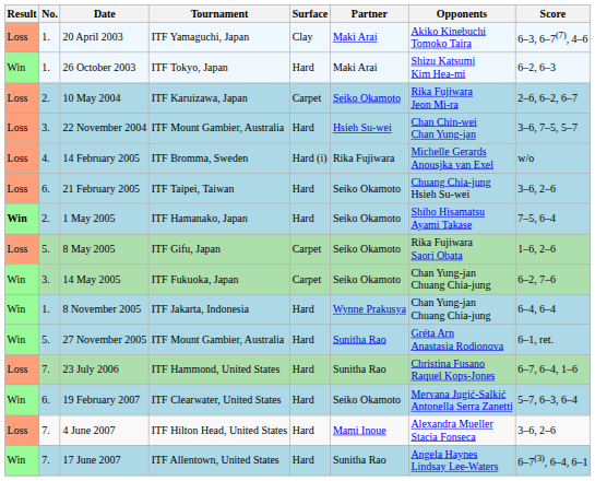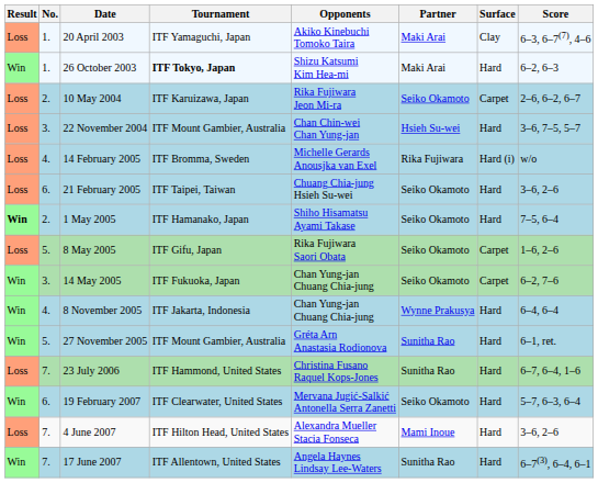 <table class="sortable wikitable" style=font-size:97%>
 <tr>
 <th>Result</th>
 <th>No.</th>
 <th>Date</th>
 <th>Tournament</th>
+<th>Opponents</th>
+<th>Partner</th>
 <th>Surface</th>
-<th>Partner</th>
-<th>Opponents</th>
 <th class="unsortable">Score</th>
 </tr>
 <tr style="background:#f0f8ff;">
 <td style="background:#ffa07a;">Loss</td>
 <td>1.</td>
 <td>20 April 2003</td>
 <td>ITF Yamaguchi, Japan</td>
+<td> <a href='#'>Akiko Kinebuchi</a> <br>  <a href='#'>Tomoko Taira</a></td>
+<td> <a href='#'>Maki Arai</a></td>
 <td>Clay</td>
-<td> <a href='#'>Maki Arai</a></td>
-<td> <a href='#'>Akiko Kinebuchi</a> <br>  <a href='#'>Tomoko Taira</a></td>
 <td>6–3, 6–7<sup>(7)</sup>, 4–6</td>
 </tr>
 <tr style="background:#f0f8ff;">
 <td style="background:#98fb98;">Win</td>
 <td>1.</td>
 <td>26 October 2003</td>
-<td>ITF Tokyo, Japan</td>
+<td><strong>ITF Tokyo, Japan</strong></td>
+<td> <a href='#'>Shizu Katsumi</a> <br>  <a href='#'>Kim Hea-mi</a></td>
+<td> Maki Arai</td>
 <td>Hard</td>
-<td> Maki Arai</td>
-<td> <a href='#'>Shizu Katsumi</a> <br>  <a href='#'>Kim Hea-mi</a></td>
 <td>6–2, 6–3</td>
 </tr>
 <tr style="background:lightblue;">
 <td style="background:#ffa07a;">Loss</td>
 <td>2.</td>
 <td>10 May 2004</td>
 <td>ITF Karuizawa, Japan</td>
+<td> <a href='#'>Rika Fujiwara</a> <br>  <a href='#'>Jeon Mi-ra</a></td>
+<td> <a href='#'>Seiko Okamoto</a></td>
 <td>Carpet</td>
-<td> <a href='#'>Seiko Okamoto</a></td>
-<td> <a href='#'>Rika Fujiwara</a> <br>  <a href='#'>Jeon Mi-ra</a></td>
 <td>2–6, 6–2, 6–7</td>
 </tr>
 <tr style="background:lightblue;">
 <td style="background:#ffa07a;">Loss</td>
 <td>3.</td>
 <td>22 November 2004</td>
 <td>ITF Mount Gambier, Australia</td>
+<td> <a href='#'>Chan Chin-wei</a> <br>  <a href='#'>Chan Yung-jan</a></td>
+<td> <a href='#'>Hsieh Su-wei</a></td>
 <td>Hard</td>
-<td> <a href='#'>Hsieh Su-wei</a></td>
-<td> <a href='#'>Chan Chin-wei</a> <br>  <a href='#'>Chan Yung-jan</a></td>
 <td>3–6, 7–5, 5–7</td>
 </tr>
 <tr style="background:lightblue;">
 <td style="background:#ffa07a;">Loss</td>
 <td>4.</td>
 <td>14 February 2005</td>
 <td>ITF Bromma, Sweden</td>
+<td> <a href='#'>Michelle Gerards</a> <br>  <a href='#'>Anousjka van Exel</a></td>
+<td> Rika Fujiwara</td>
 <td>Hard (i)</td>
-<td> Rika Fujiwara</td>
-<td> <a href='#'>Michelle Gerards</a> <br>  <a href='#'>Anousjka van Exel</a></td>
 <td>w/o</td>
 </tr>
 <tr style="background:lightblue;">
 <td style="background:#ffa07a;">Loss</td>
 <td>6.</td>
 <td>21 February 2005</td>
 <td>ITF Taipei, Taiwan</td>
+<td> <a href='#'>Chuang Chia-jung</a> <br>  Hsieh Su-wei</td>
+<td> Seiko Okamoto</td>
 <td>Hard</td>
-<td> Seiko Okamoto</td>
-<td> <a href='#'>Chuang Chia-jung</a> <br>  Hsieh Su-wei</td>
 <td>3–6, 2–6</td>
 </tr>
 <tr style="background:lightblue;">
 <td style="background:#98fb98;"><strong>Win</strong></td>
 <td>2.</td>
 <td>1 May 2005</td>
 <td>ITF Hamanako, Japan</td>
+<td> <a href='#'>Shiho Hisamatsu</a> <br>  <a href='#'>Ayami Takase</a></td>
+<td> Seiko Okamoto</td>
 <td>Hard</td>
-<td> Seiko Okamoto</td>
-<td> <a href='#'>Shiho Hisamatsu</a> <br>  <a href='#'>Ayami Takase</a></td>
 <td>7–5, 6–4</td>
 </tr>
 <tr style="background:#addfad;">
 <td style="background:#ffa07a;">Loss</td>
 <td>5.</td>
 <td>8 May 2005</td>
 <td>ITF Gifu, Japan</td>
+<td> Rika Fujiwara <br>  <a href='#'>Saori Obata</a></td>
+<td> Seiko Okamoto</td>
 <td>Carpet</td>
-<td> Seiko Okamoto</td>
-<td> Rika Fujiwara <br>  <a href='#'>Saori Obata</a></td>
 <td>1–6, 2–6</td>
 </tr>
 <tr bgcolor="#ADDFAD">
 <td style="background:#98fb98;">Win</td>
 <td>3.</td>
 <td>14 May 2005</td>
 <td>ITF Fukuoka, Japan</td>
+<td> Chan Yung-jan <br>  Chuang Chia-jung</td>
+<td> Seiko Okamoto</td>
 <td>Carpet</td>
-<td> Seiko Okamoto</td>
-<td> Chan Yung-jan <br>  Chuang Chia-jung</td>
 <td>6–2, 7–6</td>
 </tr>
 <tr style="background:lightblue;">
 <td style="background:#98fb98;">Win</td>
-<td>1.</td>
+<td>4.</td>
 <td>8 November 2005</td>
 <td>ITF Jakarta, Indonesia</td>
+<td> Chan Yung-jan <br>  Chuang Chia-jung</td>
+<td> <a href='#'>Wynne Prakusya</a></td>
 <td>Hard</td>
-<td> <a href='#'>Wynne Prakusya</a></td>
-<td> Chan Yung-jan <br>  Chuang Chia-jung</td>
 <td>6–4, 6–4</td>
 </tr>
 <tr style="background:lightblue;">
 <td style="background:#98fb98;">Win</td>
 <td>5.</td>
 <td>27 November 2005</td>
 <td>ITF Mount Gambier, Australia</td>
+<td> <a href='#'>Gréta Arn</a> <br>  <a href='#'>Anastasia Rodionova</a></td>
+<td> <a href='#'>Sunitha Rao</a></td>
 <td>Hard</td>
-<td> <a href='#'>Sunitha Rao</a></td>
-<td> <a href='#'>Gréta Arn</a> <br>  <a href='#'>Anastasia Rodionova</a></td>
 <td>6–1, ret.</td>
 </tr>
 <tr style="background:#addfad;">
 <td style="background:#ffa07a;">Loss</td>
 <td>7.</td>
 <td>23 July 2006</td>
 <td>ITF Hammond, United States</td>
+<td> <a href='#'>Christina Fusano</a> <br>  <a href='#'>Raquel Kops-Jones</a></td>
+<td> Sunitha Rao</td>
 <td>Hard</td>
-<td> Sunitha Rao</td>
-<td> <a href='#'>Christina Fusano</a> <br>  <a href='#'>Raquel Kops-Jones</a></td>
 <td>6–7, 6–4, 1–6</td>
 </tr>
 <tr style="background:lightblue;">
 <td style="background:#98fb98;">Win</td>
 <td>6.</td>
 <td>19 February 2007</td>
 <td>ITF Clearwater, United States</td>
+<td> <a href='#'>Mervana Jugić-Salkić</a> <br>  <a href='#'>Antonella Serra Zanetti</a></td>
+<td> Seiko Okamoto</td>
 <td>Hard</td>
-<td> Seiko Okamoto</td>
-<td> <a href='#'>Mervana Jugić-Salkić</a> <br>  <a href='#'>Antonella Serra Zanetti</a></td>
 <td>5–7, 6–3, 6–4</td>
 </tr>
 <tr>
 <td style="background:#ffa07a;">Loss</td>
 <td>7.</td>
 <td>4 June 2007</td>
 <td>ITF Hilton Head, United States</td>
+<td> <a href='#'>Alexandra Mueller</a> <br>  <a href='#'>Stacia Fonseca</a></td>
+<td> <a href='#'>Mami Inoue</a></td>
 <td>Hard</td>
-<td> <a href='#'>Mami Inoue</a></td>
-<td> <a href='#'>Alexandra Mueller</a> <br>  <a href='#'>Stacia Fonseca</a></td>
 <td>3–6, 2–6</td>
 </tr>
 <tr style="background:lightblue;">
 <td style="background:#98fb98;">Win</td>
 <td>7.</td>
 <td>17 June 2007</td>
 <td>ITF Allentown, United States</td>
+<td> <a href='#'>Angela Haynes</a> <br>  <a href='#'>Lindsay Lee-Waters</a></td>
+<td> Sunitha Rao</td>
 <td>Hard</td>
-<td> Sunitha Rao</td>
-<td> <a href='#'>Angela Haynes</a> <br>  <a href='#'>Lindsay Lee-Waters</a></td>
 <td>6–7<sup>(3)</sup>, 6–4, 6–1</td>
 </tr>
 </table>
